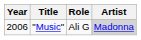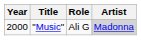 <table class="wikitable plainrowheaders sortable">
 <tr>
 <th scope="col">Year</th>
 <th scope="col">Title</th>
 <th scope="col">Role</th>
 <th scope="col">Artist</th>
 </tr>
 <tr>
-<td>2006</td>
+<td>2000</td>
 <td>"<a href='#'>Music</a>"</td>
 <td>Ali G</td>
 <td style="background: lightgrey;"><a href='#'>Madonna</a></td>
 </tr>
 </table>
